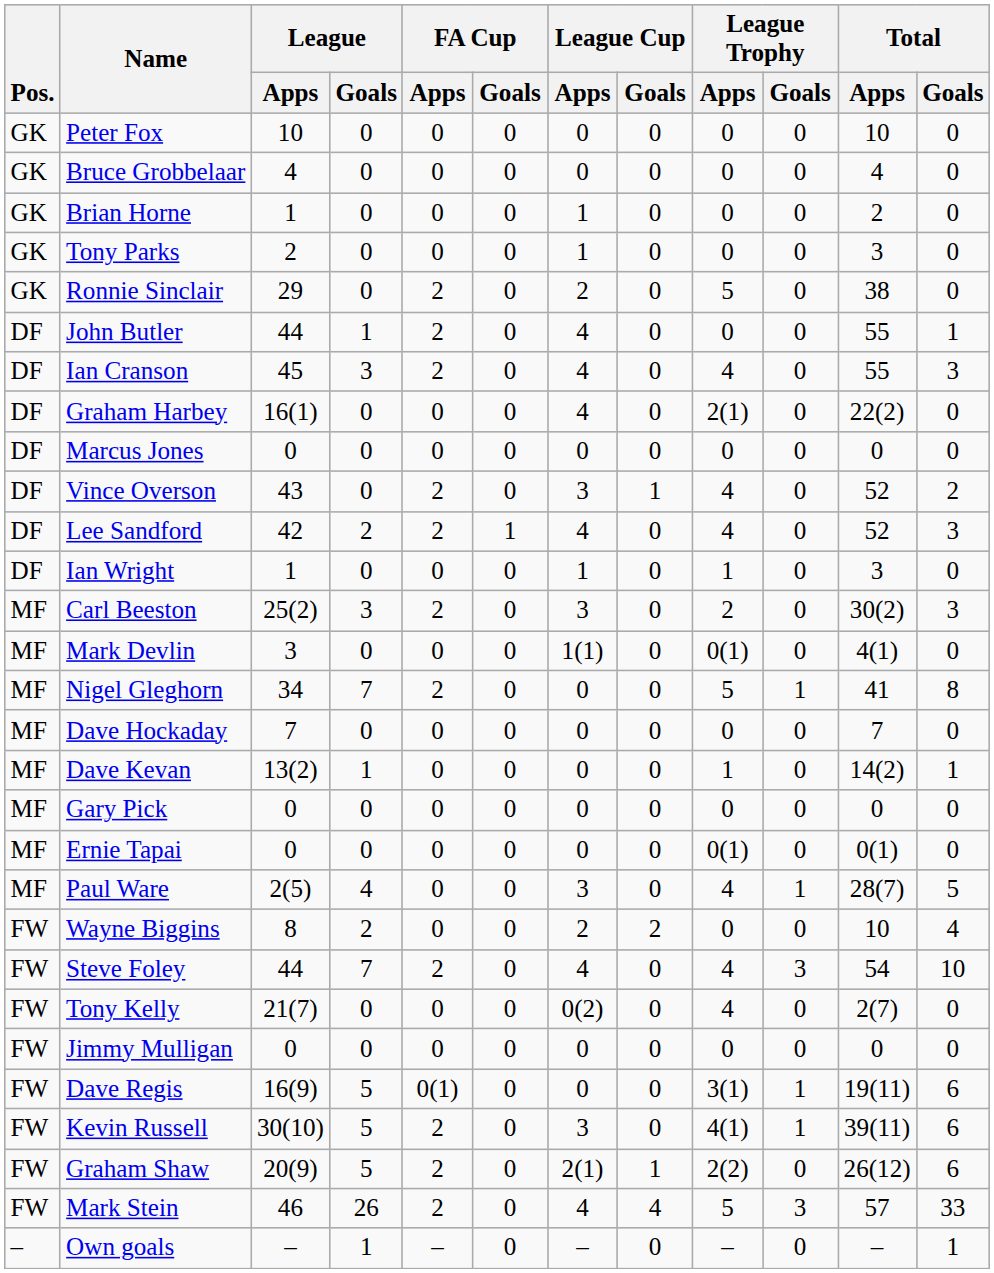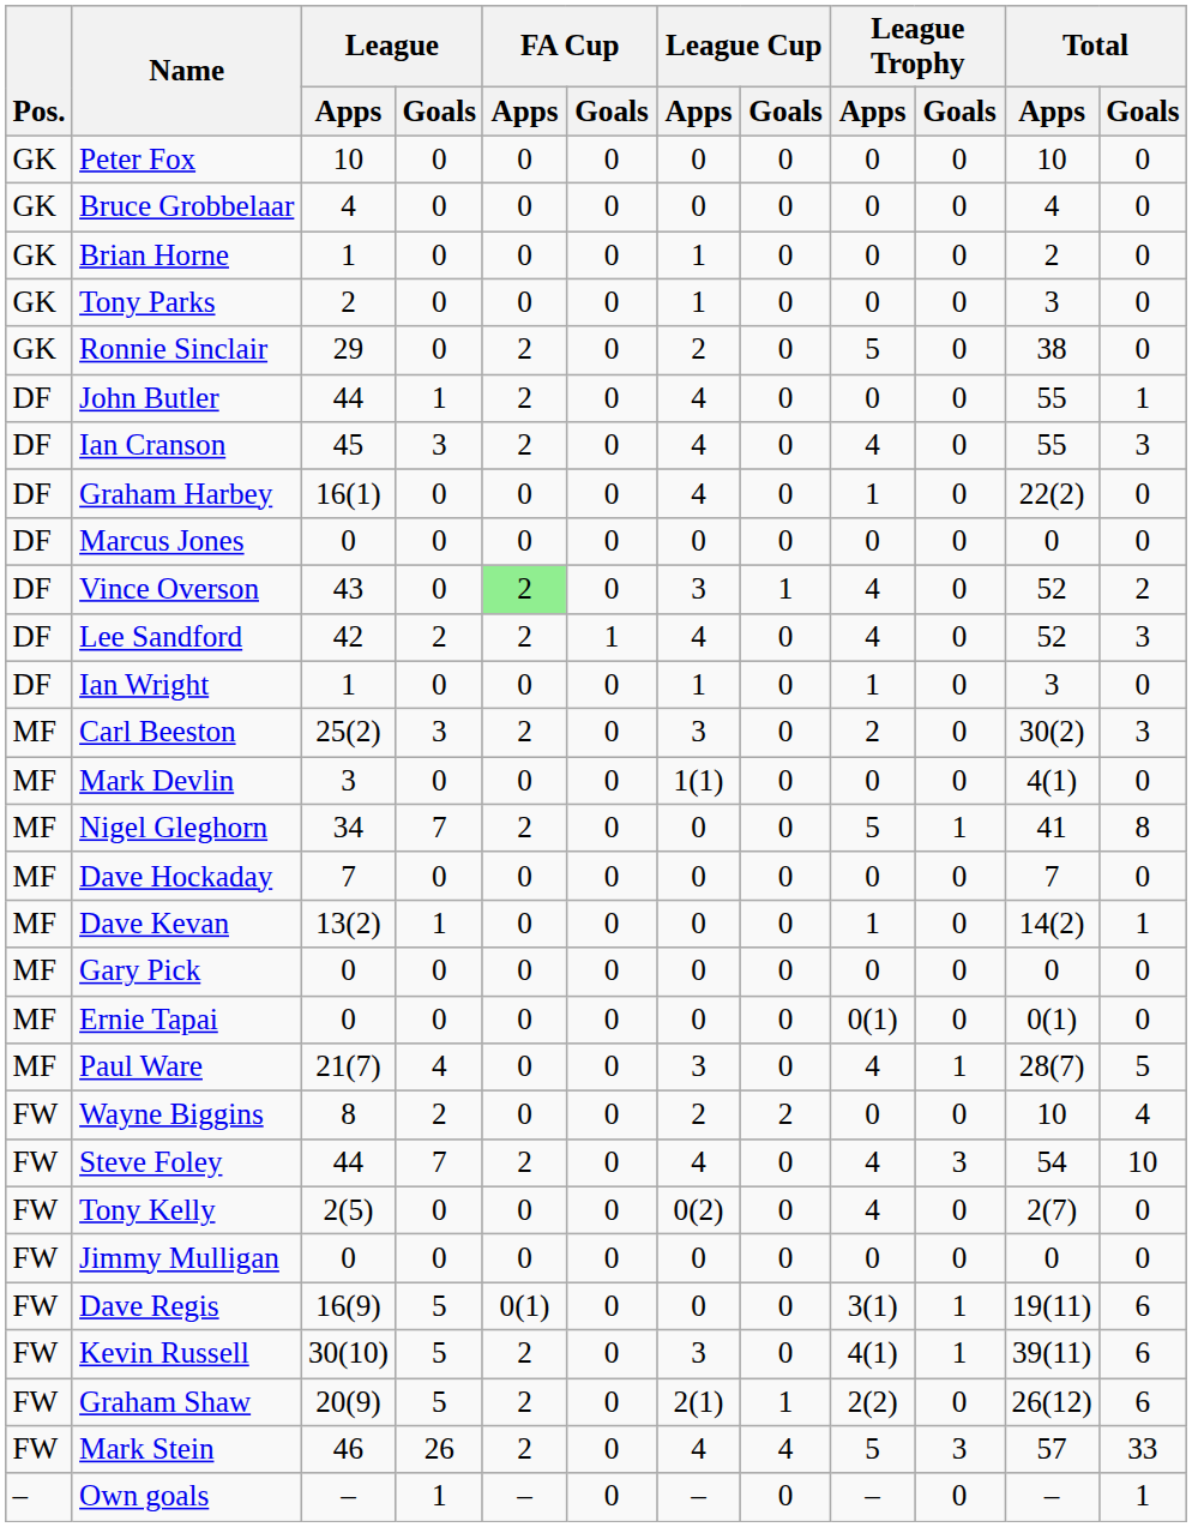 <table class="wikitable" style="text-align:center">
 <tr>
 <th rowspan="2" valign="bottom">Pos.</th>
 <th rowspan="2">Name</th>
 <th colspan="2" width="85">League</th>
 <th colspan="2" width="85">FA Cup</th>
 <th colspan="2" width="85">League Cup</th>
 <th colspan="2" width="85">League Trophy</th>
 <th colspan="2" width="85">Total</th>
 </tr>
 <tr>
 <th>Apps</th>
 <th>Goals</th>
 <th>Apps</th>
 <th>Goals</th>
 <th>Apps</th>
 <th>Goals</th>
 <th>Apps</th>
 <th>Goals</th>
 <th>Apps</th>
 <th>Goals</th>
 </tr>
 <tr>
 <td align="left">GK</td>
 <td align="left"> <a href='#'>Peter Fox</a></td>
 <td>10</td>
 <td>0</td>
 <td>0</td>
 <td>0</td>
 <td>0</td>
 <td>0</td>
 <td>0</td>
 <td>0</td>
 <td>10</td>
 <td>0</td>
 </tr>
 <tr>
 <td align="left">GK</td>
 <td align="left"> <a href='#'>Bruce Grobbelaar</a></td>
 <td>4</td>
 <td>0</td>
 <td>0</td>
 <td>0</td>
 <td>0</td>
 <td>0</td>
 <td>0</td>
 <td>0</td>
 <td>4</td>
 <td>0</td>
 </tr>
 <tr>
 <td align="left">GK</td>
 <td align="left"> <a href='#'>Brian Horne</a></td>
 <td>1</td>
 <td>0</td>
 <td>0</td>
 <td>0</td>
 <td>1</td>
 <td>0</td>
 <td>0</td>
 <td>0</td>
 <td>2</td>
 <td>0</td>
 </tr>
 <tr>
 <td align="left">GK</td>
 <td align="left"> <a href='#'>Tony Parks</a></td>
 <td>2</td>
 <td>0</td>
 <td>0</td>
 <td>0</td>
 <td>1</td>
 <td>0</td>
 <td>0</td>
 <td>0</td>
 <td>3</td>
 <td>0</td>
 </tr>
 <tr>
 <td align="left">GK</td>
 <td align="left"> <a href='#'>Ronnie Sinclair</a></td>
 <td>29</td>
 <td>0</td>
 <td>2</td>
 <td>0</td>
 <td>2</td>
 <td>0</td>
 <td>5</td>
 <td>0</td>
 <td>38</td>
 <td>0</td>
 </tr>
 <tr>
 <td align="left">DF</td>
 <td align="left"> <a href='#'>John Butler</a></td>
 <td>44</td>
 <td>1</td>
 <td>2</td>
 <td>0</td>
 <td>4</td>
 <td>0</td>
 <td>0</td>
 <td>0</td>
 <td>55</td>
 <td>1</td>
 </tr>
 <tr>
 <td align="left">DF</td>
 <td align="left"> <a href='#'>Ian Cranson</a></td>
 <td>45</td>
 <td>3</td>
 <td>2</td>
 <td>0</td>
 <td>4</td>
 <td>0</td>
 <td>4</td>
 <td>0</td>
 <td>55</td>
 <td>3</td>
 </tr>
 <tr>
 <td align="left">DF</td>
 <td align="left"> <a href='#'>Graham Harbey</a></td>
 <td>16(1)</td>
 <td>0</td>
 <td>0</td>
 <td>0</td>
 <td>4</td>
 <td>0</td>
-<td>2(1)</td>
+<td>1</td>
 <td>0</td>
 <td>22(2)</td>
 <td>0</td>
 </tr>
 <tr>
 <td align="left">DF</td>
 <td align="left"> <a href='#'>Marcus Jones</a></td>
 <td>0</td>
 <td>0</td>
 <td>0</td>
 <td>0</td>
 <td>0</td>
 <td>0</td>
 <td>0</td>
 <td>0</td>
 <td>0</td>
 <td>0</td>
 </tr>
 <tr>
 <td align="left">DF</td>
 <td align="left"> <a href='#'>Vince Overson</a></td>
 <td>43</td>
 <td>0</td>
-<td>2</td>
+<td style="background: lightgreen;">2</td>
 <td>0</td>
 <td>3</td>
 <td>1</td>
 <td>4</td>
 <td>0</td>
 <td>52</td>
 <td>2</td>
 </tr>
 <tr>
 <td align="left">DF</td>
 <td align="left"> <a href='#'>Lee Sandford</a></td>
 <td>42</td>
 <td>2</td>
 <td>2</td>
 <td>1</td>
 <td>4</td>
 <td>0</td>
 <td>4</td>
 <td>0</td>
 <td>52</td>
 <td>3</td>
 </tr>
 <tr>
 <td align="left">DF</td>
 <td align="left"> <a href='#'>Ian Wright</a></td>
 <td>1</td>
 <td>0</td>
 <td>0</td>
 <td>0</td>
 <td>1</td>
 <td>0</td>
 <td>1</td>
 <td>0</td>
 <td>3</td>
 <td>0</td>
 </tr>
 <tr>
 <td align="left">MF</td>
 <td align="left"> <a href='#'>Carl Beeston</a></td>
 <td>25(2)</td>
 <td>3</td>
 <td>2</td>
 <td>0</td>
 <td>3</td>
 <td>0</td>
 <td>2</td>
 <td>0</td>
 <td>30(2)</td>
 <td>3</td>
 </tr>
 <tr>
 <td align="left">MF</td>
 <td align="left"> <a href='#'>Mark Devlin</a></td>
 <td>3</td>
 <td>0</td>
 <td>0</td>
 <td>0</td>
 <td>1(1)</td>
 <td>0</td>
-<td>0(1)</td>
+<td>0</td>
 <td>0</td>
 <td>4(1)</td>
 <td>0</td>
 </tr>
 <tr>
 <td align="left">MF</td>
 <td align="left"> <a href='#'>Nigel Gleghorn</a></td>
 <td>34</td>
 <td>7</td>
 <td>2</td>
 <td>0</td>
 <td>0</td>
 <td>0</td>
 <td>5</td>
 <td>1</td>
 <td>41</td>
 <td>8</td>
 </tr>
 <tr>
 <td align="left">MF</td>
 <td align="left"> <a href='#'>Dave Hockaday</a></td>
 <td>7</td>
 <td>0</td>
 <td>0</td>
 <td>0</td>
 <td>0</td>
 <td>0</td>
 <td>0</td>
 <td>0</td>
 <td>7</td>
 <td>0</td>
 </tr>
 <tr>
 <td align="left">MF</td>
 <td align="left"> <a href='#'>Dave Kevan</a></td>
 <td>13(2)</td>
 <td>1</td>
 <td>0</td>
 <td>0</td>
 <td>0</td>
 <td>0</td>
 <td>1</td>
 <td>0</td>
 <td>14(2)</td>
 <td>1</td>
 </tr>
 <tr>
 <td align="left">MF</td>
 <td align="left"> <a href='#'>Gary Pick</a></td>
 <td>0</td>
 <td>0</td>
 <td>0</td>
 <td>0</td>
 <td>0</td>
 <td>0</td>
 <td>0</td>
 <td>0</td>
 <td>0</td>
 <td>0</td>
 </tr>
 <tr>
 <td align="left">MF</td>
 <td align="left"> <a href='#'>Ernie Tapai</a></td>
 <td>0</td>
 <td>0</td>
 <td>0</td>
 <td>0</td>
 <td>0</td>
 <td>0</td>
 <td>0(1)</td>
 <td>0</td>
 <td>0(1)</td>
 <td>0</td>
 </tr>
 <tr>
 <td align="left">MF</td>
 <td align="left"> <a href='#'>Paul Ware</a></td>
-<td>2(5)</td>
+<td>21(7)</td>
 <td>4</td>
 <td>0</td>
 <td>0</td>
 <td>3</td>
 <td>0</td>
 <td>4</td>
 <td>1</td>
 <td>28(7)</td>
 <td>5</td>
 </tr>
 <tr>
 <td align="left">FW</td>
 <td align="left"> <a href='#'>Wayne Biggins</a></td>
 <td>8</td>
 <td>2</td>
 <td>0</td>
 <td>0</td>
 <td>2</td>
 <td>2</td>
 <td>0</td>
 <td>0</td>
 <td>10</td>
 <td>4</td>
 </tr>
 <tr>
 <td align="left">FW</td>
 <td align="left"> <a href='#'>Steve Foley</a></td>
 <td>44</td>
 <td>7</td>
 <td>2</td>
 <td>0</td>
 <td>4</td>
 <td>0</td>
 <td>4</td>
 <td>3</td>
 <td>54</td>
 <td>10</td>
 </tr>
 <tr>
 <td align="left">FW</td>
 <td align="left"> <a href='#'>Tony Kelly</a></td>
-<td>21(7)</td>
+<td>2(5)</td>
 <td>0</td>
 <td>0</td>
 <td>0</td>
 <td>0(2)</td>
 <td>0</td>
 <td>4</td>
 <td>0</td>
 <td>2(7)</td>
 <td>0</td>
 </tr>
 <tr>
 <td align="left">FW</td>
 <td align="left"> <a href='#'>Jimmy Mulligan</a></td>
 <td>0</td>
 <td>0</td>
 <td>0</td>
 <td>0</td>
 <td>0</td>
 <td>0</td>
 <td>0</td>
 <td>0</td>
 <td>0</td>
 <td>0</td>
 </tr>
 <tr>
 <td align="left">FW</td>
 <td align="left"> <a href='#'>Dave Regis</a></td>
 <td>16(9)</td>
 <td>5</td>
 <td>0(1)</td>
 <td>0</td>
 <td>0</td>
 <td>0</td>
 <td>3(1)</td>
 <td>1</td>
 <td>19(11)</td>
 <td>6</td>
 </tr>
 <tr>
 <td align="left">FW</td>
 <td align="left"> <a href='#'>Kevin Russell</a></td>
 <td>30(10)</td>
 <td>5</td>
 <td>2</td>
 <td>0</td>
 <td>3</td>
 <td>0</td>
 <td>4(1)</td>
 <td>1</td>
 <td>39(11)</td>
 <td>6</td>
 </tr>
 <tr>
 <td align="left">FW</td>
 <td align="left"> <a href='#'>Graham Shaw</a></td>
 <td>20(9)</td>
 <td>5</td>
 <td>2</td>
 <td>0</td>
 <td>2(1)</td>
 <td>1</td>
 <td>2(2)</td>
 <td>0</td>
 <td>26(12)</td>
 <td>6</td>
 </tr>
 <tr>
 <td align="left">FW</td>
 <td align="left"> <a href='#'>Mark Stein</a></td>
 <td>46</td>
 <td>26</td>
 <td>2</td>
 <td>0</td>
 <td>4</td>
 <td>4</td>
 <td>5</td>
 <td>3</td>
 <td>57</td>
 <td>33</td>
 </tr>
 <tr>
 <td align="left">–</td>
 <td align="left"><a href='#'>Own goals</a></td>
 <td>–</td>
 <td>1</td>
 <td>–</td>
 <td>0</td>
 <td>–</td>
 <td>0</td>
 <td>–</td>
 <td>0</td>
 <td>–</td>
 <td>1</td>
 </tr>
 </table>
